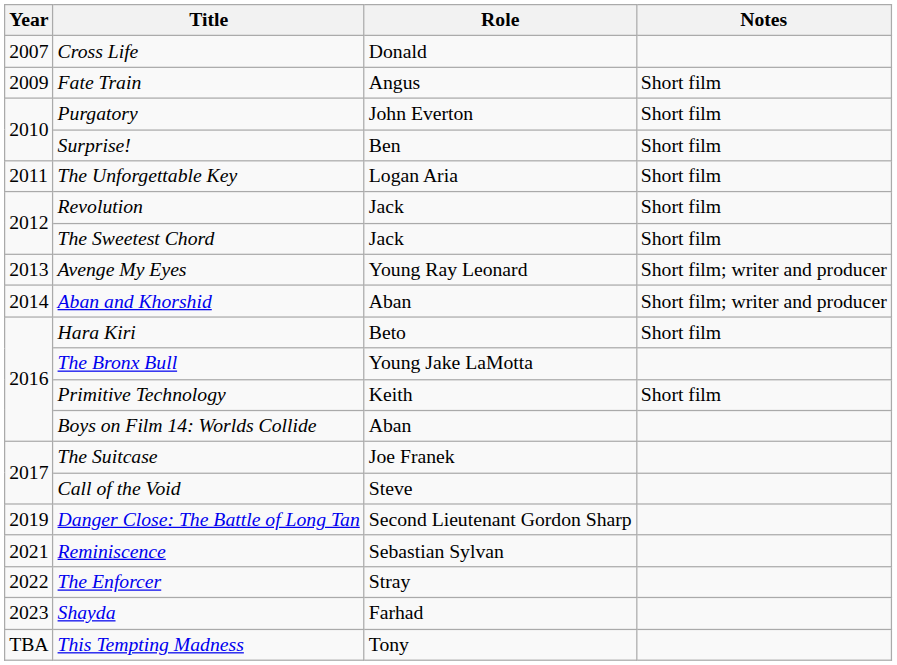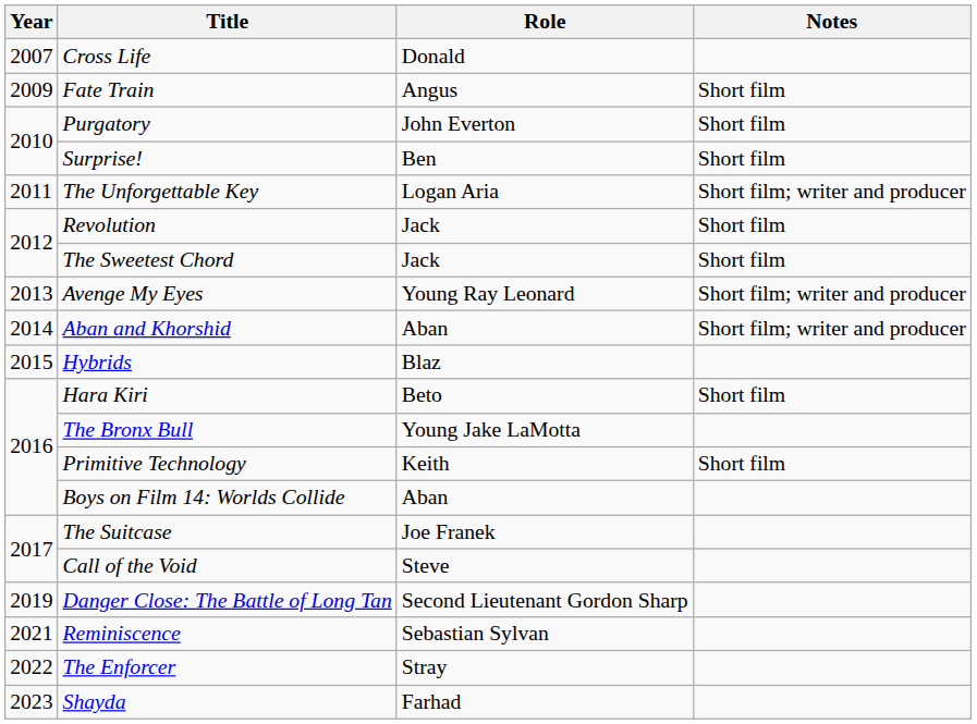 <table class="wikitable">
 <tr>
 <th>Year</th>
 <th>Title</th>
 <th>Role</th>
 <th>Notes</th>
 </tr>
 <tr>
 <td>2007</td>
 <td><em>Cross Life</em></td>
 <td>Donald</td>
 <td></td>
 </tr>
 <tr>
 <td>2009</td>
 <td><em>Fate Train</em></td>
 <td>Angus</td>
 <td>Short film</td>
 </tr>
 <tr>
 <td rowspan="2">2010</td>
 <td><em>Purgatory</em></td>
 <td>John Everton</td>
 <td>Short film</td>
 </tr>
 <tr>
 <td><em>Surprise!</em></td>
 <td>Ben</td>
 <td>Short film</td>
 </tr>
 <tr>
 <td>2011</td>
 <td><em>The Unforgettable Key</em></td>
 <td>Logan Aria</td>
-<td>Short film</td>
+<td>Short film; writer and producer</td>
 </tr>
 <tr>
 <td rowspan="2">2012</td>
 <td><em>Revolution</em></td>
 <td>Jack</td>
 <td>Short film</td>
 </tr>
 <tr>
 <td><em>The Sweetest Chord</em></td>
 <td>Jack</td>
 <td>Short film</td>
 </tr>
 <tr>
 <td>2013</td>
 <td><em>Avenge My Eyes</em></td>
 <td>Young Ray Leonard</td>
 <td>Short film; writer and producer</td>
 </tr>
 <tr>
 <td>2014</td>
 <td><em><a href='#'>Aban and Khorshid</a></em></td>
 <td>Aban</td>
 <td>Short film; writer and producer</td>
+</tr>
+<tr>
+<td>2015</td>
+<td><a href='#'><em>Hybrids</em></a></td>
+<td>Blaz</td>
+<td></td>
 </tr>
 <tr>
 <td rowspan="4">2016</td>
 <td><em>Hara Kiri</em></td>
 <td>Beto</td>
 <td>Short film</td>
 </tr>
 <tr>
 <td><em><a href='#'>The Bronx Bull</a></em></td>
 <td>Young Jake LaMotta</td>
 <td></td>
 </tr>
 <tr>
 <td><em>Primitive Technology</em></td>
 <td>Keith</td>
 <td>Short film</td>
 </tr>
 <tr>
 <td><em>Boys on Film 14: Worlds Collide</em></td>
 <td>Aban</td>
 <td></td>
 </tr>
 <tr>
 <td rowspan="2">2017</td>
 <td><em>The Suitcase</em></td>
 <td>Joe Franek</td>
 <td></td>
 </tr>
 <tr>
 <td><em>Call of the Void</em></td>
 <td>Steve</td>
 <td></td>
 </tr>
 <tr>
 <td>2019</td>
 <td><em><a href='#'>Danger Close: The Battle of Long Tan</a></em></td>
 <td>Second Lieutenant Gordon Sharp</td>
 </tr>
 <tr>
 <td>2021</td>
 <td><a href='#'><em>Reminiscence</em></a></td>
 <td>Sebastian Sylvan</td>
 <td></td>
 </tr>
 <tr>
 <td>2022</td>
 <td><a href='#'><em>The Enforcer</em></a></td>
 <td>Stray</td>
 <td></td>
 </tr>
 <tr>
 <td>2023</td>
 <td><a href='#'><em>Shayda</em></a></td>
 <td>Farhad</td>
 <td></td>
 </tr>
-<tr>
-<td>TBA</td>
-<td><em><a href='#'>This Tempting Madness</a></em></td>
-<td>Tony</td>
-<td></td>
-</tr>
 </table>
